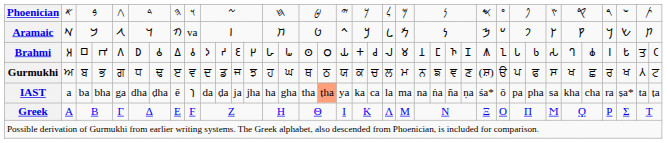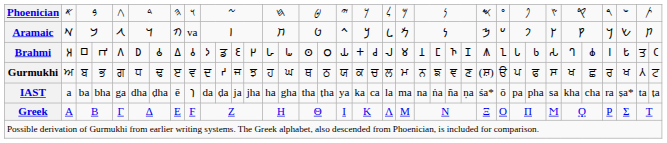 <table class="wikitable" style="text-align: center">
 <tr>
 <th><a href='#'>Phoenician</a></th>
 <td>𐤀</td>
 <td colspan="2">𐤁</td>
 <td>𐤂</td>
 <td colspan="2">𐤃</td>
 <td>𐤄</td>
 <td>𐤅</td>
 <td colspan="4">𐤆</td>
 <td colspan="2">𐤇</td>
 <td colspan="2">𐤈</td>
 <td>𐤉</td>
 <td colspan="2">𐤊</td>
 <td>𐤋</td>
 <td>𐤌</td>
 <td colspan="4">𐤍</td>
 <td>𐤎</td>
 <td>𐤏</td>
 <td colspan="2">𐤐</td>
 <td>𐤑</td>
 <td colspan="2">𐤒</td>
 <td>𐤓</td>
 <td>𐤔</td>
 <td colspan="2">𐤕</td>
 </tr>
 <tr>
 <th><a href='#'>Aramaic</a></th>
 <td>𐡀</td>
 <td colspan="2">𐡁</td>
 <td>𐡂</td>
 <td colspan="2">𐡃</td>
 <td>𐡄</td>
 <td>va</td>
 <td colspan="4">𐡆</td>
 <td colspan="2">𐡇</td>
 <td colspan="2">𐡈</td>
 <td>𐡉</td>
 <td colspan="2">𐡊</td>
 <td>𐡋</td>
 <td>𐡌</td>
 <td colspan="4">𐡍</td>
 <td>𐡎</td>
 <td>𐡏</td>
 <td colspan="2">𐡐</td>
 <td>𐡑</td>
 <td colspan="2">𐡒</td>
 <td>𐡓</td>
 <td>𐡔</td>
 <td colspan="2">𐡕</td>
 </tr>
 <tr>
 <th><a href='#'>Brahmi</a></th>
 <td>𑀅</td>
 <td>𑀩</td>
 <td>𑀪</td>
 <td>𑀕</td>
 <td>𑀥</td>
 <td>𑀠</td>
 <td>𑀏</td>
 <td>𑀯</td>
 <td>𑀤</td>
-<td>𑀟</td>
+<td>ਡ</td>
 <td>𑀚</td>
 <td>𑀛</td>
 <td>𑀳</td>
 <td>𑀖</td>
 <td>𑀣</td>
 <td>𑀞</td>
 <td>𑀬</td>
 <td>𑀓</td>
 <td>𑀘</td>
 <td>𑀮</td>
 <td>𑀫</td>
 <td>𑀦</td>
 <td>𑀗</td>
 <td>𑀜</td>
 <td>𑀡</td>
 <td>𑀰</td>
 <td>𑀑</td>
 <td>𑀧</td>
 <td>𑀨</td>
 <td>𑀲</td>
 <td>𑀔</td>
 <td>𑀙</td>
 <td>𑀭</td>
 <td>𑀱</td>
 <td>ਤ</td>
 <td>𑀝</td>
 </tr>
 <tr>
 <th>Gurmukhi</th>
 <td>ਅ</td>
 <td>ਬ</td>
 <td>ਭ</td>
 <td>ਗ</td>
 <td>ਧ</td>
 <td>ਢ</td>
 <td>ੲ</td>
 <td>ਵ</td>
 <td>ਦ</td>
-<td>ਡ</td>
+<td>𑀟</td>
 <td>ਜ</td>
 <td>ਝ</td>
 <td>ਹ</td>
 <td>ਘ</td>
 <td>ਥ</td>
 <td>ਠ</td>
 <td>ਯ</td>
 <td>ਕ</td>
 <td>ਚ</td>
 <td>ਲ</td>
 <td>ਮ</td>
 <td>ਨ</td>
 <td>ਙ</td>
 <td>ਞ</td>
 <td>ਣ</td>
 <td>(ਸ਼)</td>
 <td>ੳ</td>
 <td>ਪ</td>
 <td>ਫ</td>
 <td>ਸ</td>
 <td>ਖ</td>
 <td>ਛ</td>
 <td>ਰ</td>
 <td>ਖ</td>
 <td>𑀢</td>
 <td>ਟ</td>
 </tr>
 <tr>
 <th><a href='#'>IAST</a></th>
 <td>a</td>
 <td>ba</td>
 <td>bha</td>
 <td>ga</td>
 <td>dha</td>
 <td>ḍha</td>
 <td>ē</td>
 <td>𐡅</td>
 <td>da</td>
 <td>ḍa</td>
 <td>ja</td>
 <td>jha</td>
 <td>ha</td>
 <td>gha</td>
 <td>tha</td>
-<td style="background: lightsalmon;">ṭha</td>
+<td>ṭha</td>
 <td>ya</td>
 <td>ka</td>
 <td>ca</td>
 <td>la</td>
 <td>ma</td>
 <td>na</td>
 <td>ṅa</td>
 <td>ña</td>
 <td>ṇa</td>
 <td>śa*</td>
 <td>ō</td>
 <td>pa</td>
 <td>pha</td>
 <td>sa</td>
 <td>kha</td>
 <td>cha</td>
 <td>ra</td>
 <td>ṣa*</td>
 <td>ta</td>
 <td>ṭa</td>
 </tr>
 <tr>
 <th><a href='#'>Greek</a></th>
 <td><a href='#'>Α</a></td>
 <td colspan="2"><a href='#'>Β</a></td>
 <td><a href='#'>Γ</a></td>
 <td colspan="2"><a href='#'>Δ</a></td>
 <td><a href='#'>Ε</a></td>
 <td><a href='#'>Ϝ</a></td>
 <td colspan="4"><a href='#'>Ζ</a></td>
 <td colspan="2"><a href='#'>Η</a></td>
 <td colspan="2"><a href='#'>Θ</a></td>
 <td><a href='#'>Ι</a></td>
 <td colspan="2"><a href='#'>Κ</a></td>
 <td><a href='#'>Λ</a></td>
 <td><a href='#'>Μ</a></td>
 <td colspan="4"><a href='#'>Ν</a></td>
 <td><a href='#'>Ξ</a></td>
 <td><a href='#'>Ο</a></td>
 <td colspan="2"><a href='#'>Π</a></td>
 <td><a href='#'>Ϻ</a></td>
 <td colspan="2"><a href='#'>Ϙ</a></td>
 <td><a href='#'>Ρ</a></td>
 <td><a href='#'>Σ</a></td>
 <td colspan="2"><a href='#'>Τ</a></td>
 </tr>
 <tr>
 <td style="text-align: left" colspan="37"><small>Possible derivation of Gurmukhi from earlier writing systems. The Greek alphabet, also descended from Phoenician, is included for comparison. </small></td>
 </tr>
 </table>
